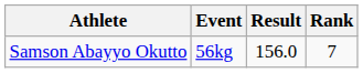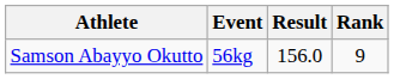 <table class=wikitable style="font-size:90%">
 <tr>
 <th>Athlete</th>
 <th>Event</th>
 <th>Result</th>
 <th>Rank</th>
 </tr>
 <tr>
 <td><a href='#'>Samson Abayyo Okutto</a></td>
 <td><a href='#'>56kg</a></td>
 <td style="text-align:center;">156.0</td>
-<td style="text-align:center;">7</td>
+<td style="text-align:center;">9</td>
 </tr>
 </table>
